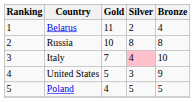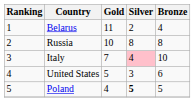 <table class="wikitable">
 <tr>
 <th>Ranking</th>
 <th>Country</th>
 <th>Gold </th>
 <th>Silver </th>
 <th>Bronze </th>
 </tr>
 <tr>
 <td>1</td>
 <td> <a href='#'>Belarus</a></td>
 <td>11</td>
 <td>2</td>
 <td>4</td>
 </tr>
 <tr>
 <td>2</td>
 <td> Russia</td>
 <td>10</td>
 <td>8</td>
 <td>8</td>
 </tr>
 <tr>
 <td>3</td>
 <td> Italy</td>
 <td>7</td>
 <td style="background: pink;">4</td>
 <td>10</td>
 </tr>
 <tr>
 <td>4</td>
 <td> United States</td>
 <td>5</td>
 <td>3</td>
-<td>9</td>
+<td>6</td>
 </tr>
 <tr>
 <td>5</td>
 <td> <a href='#'>Poland</a></td>
 <td>4</td>
-<td>5</td>
+<td><strong>5</strong></td>
 <td>5</td>
 </tr>
 <tr>
 </tr>
 </table>
